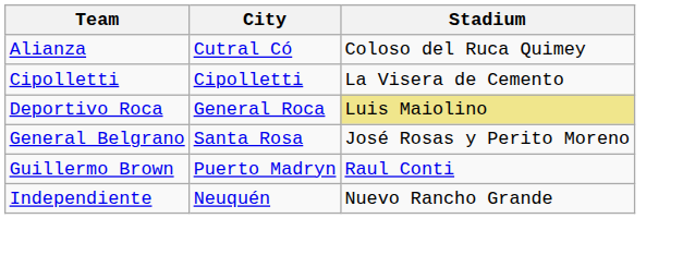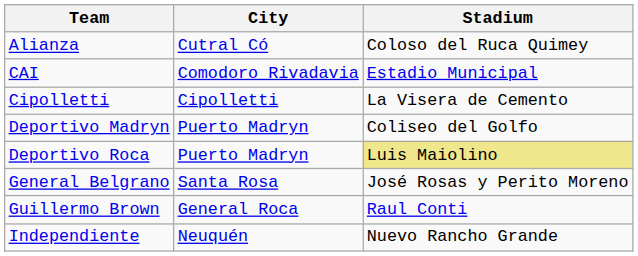 <table class="wikitable sortable">
 <tr>
 <th>Team</th>
 <th>City</th>
 <th>Stadium</th>
 </tr>
 <tr>
 <td> <a href='#'>Alianza</a></td>
 <td><a href='#'>Cutral Có</a></td>
 <td>Coloso del Ruca Quimey</td>
 </tr>
 <tr>
+<td> <a href='#'>CAI</a></td>
+<td><a href='#'>Comodoro Rivadavia</a></td>
+<td><a href='#'>Estadio Municipal</a></td>
+</tr>
+<tr>
 <td> <a href='#'>Cipolletti</a></td>
 <td><a href='#'>Cipolletti</a></td>
 <td>La Visera de Cemento</td>
 </tr>
 <tr>
+<td> <a href='#'>Deportivo Madryn</a></td>
+<td><a href='#'>Puerto Madryn</a></td>
+<td>Coliseo del Golfo</td>
+</tr>
+<tr>
 <td> <a href='#'>Deportivo Roca</a></td>
-<td><a href='#'>General Roca</a></td>
+<td><a href='#'>Puerto Madryn</a></td>
 <td style="background: khaki;">Luis Maiolino</td>
 </tr>
 <tr>
 <td> <a href='#'>General Belgrano</a></td>
 <td><a href='#'>Santa Rosa</a></td>
 <td>José Rosas y Perito Moreno</td>
 </tr>
 <tr>
 <td> <a href='#'>Guillermo Brown</a></td>
-<td><a href='#'>Puerto Madryn</a></td>
+<td><a href='#'>General Roca</a></td>
 <td><a href='#'>Raul Conti</a></td>
 </tr>
 <tr>
 <td> <a href='#'>Independiente</a></td>
 <td><a href='#'>Neuquén</a></td>
 <td>Nuevo Rancho Grande</td>
 </tr>
 </table>
